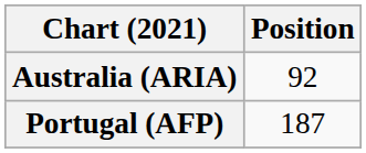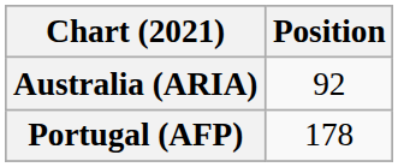 <table class="wikitable plainrowheaders" style="text-align:center">
 <tr>
 <th scope="col">Chart (2021)</th>
 <th scope="col">Position</th>
 </tr>
 <tr>
 <th scope="row">Australia (ARIA)</th>
 <td>92</td>
 </tr>
 <tr>
 <th scope="row">Portugal (AFP)</th>
-<td>187</td>
+<td>178</td>
 </tr>
 </table>
